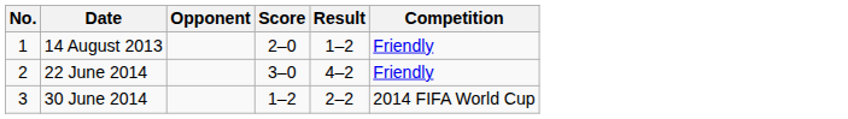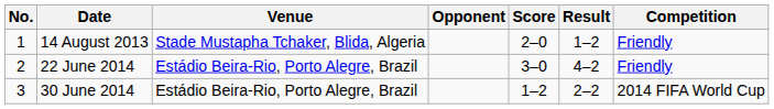 <table class="wikitable sortable">
 <tr>
 <th scope="col">No.</th>
 <th scope="col">Date</th>
+<th scope="col">Venue</th>
 <th scope="col">Opponent</th>
 <th scope="col">Score</th>
 <th scope="col">Result</th>
 <th scope="col">Competition</th>
 </tr>
 <tr>
 <td align="center">1</td>
 <td>14 August 2013</td>
+<td><a href='#'>Stade Mustapha Tchaker</a>, <a href='#'>Blida</a>, Algeria</td>
 <td></td>
 <td align="center">2–0</td>
 <td align="center">1–2</td>
 <td><a href='#'>Friendly</a></td>
 </tr>
 <tr>
 <td align="center">2</td>
 <td>22 June 2014</td>
+<td><a href='#'>Estádio Beira-Rio</a>, <a href='#'>Porto Alegre</a>, Brazil</td>
 <td></td>
 <td align="center">3–0</td>
 <td align="center">4–2</td>
 <td><a href='#'>Friendly</a></td>
 </tr>
 <tr>
 <td align="center">3</td>
 <td>30 June 2014</td>
+<td>Estádio Beira-Rio, Porto Alegre, Brazil</td>
 <td></td>
 <td align="center">1–2</td>
 <td align="center">2–2</td>
 <td>2014 FIFA World Cup</td>
 </tr>
 </table>
